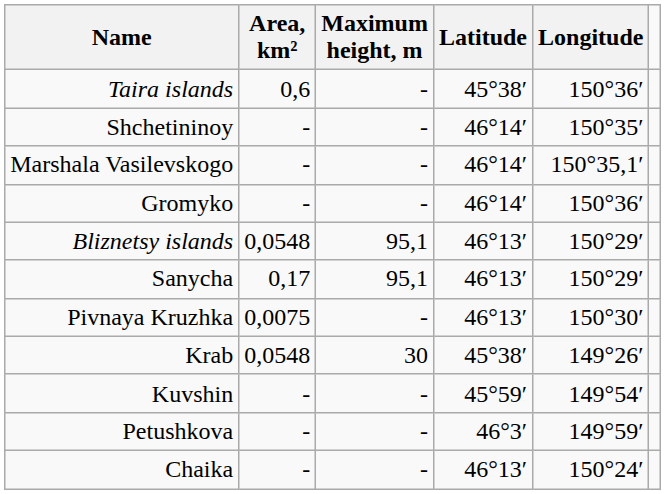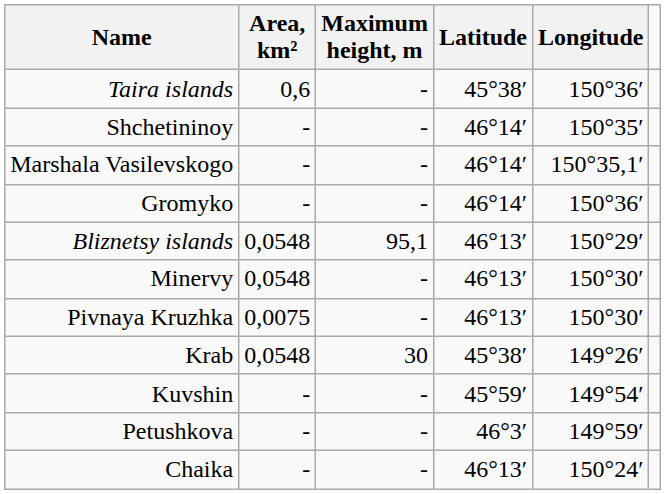 <table class="wikitable sortable">
 <tr class="highlight">
 <th align=center>Name</th>
 <th align=center>Area,<br> km²</th>
 <th align=center>Maximum<br> height, m</th>
 <th align=center>Latitude</th>
 <th align=center>Longitude</th>
 </tr>
 <tr align=right>
 <td><em>Taira islands</em></td>
 <td>0,6</td>
 <td>-</td>
 <td>45°38′</td>
 <td>150°36′</td>
 <td></td>
 </tr>
 <tr align=right>
 <td>Shchetininoy</td>
 <td>-</td>
 <td>-</td>
 <td>46°14′</td>
 <td>150°35′</td>
 <td></td>
 </tr>
 <tr align=right>
 <td>Marshala Vasilevskogo</td>
 <td>-</td>
 <td>-</td>
 <td>46°14′</td>
 <td>150°35,1′</td>
 <td></td>
 </tr>
 <tr align=right>
 <td>Gromyko</td>
 <td>-</td>
 <td>-</td>
 <td>46°14′</td>
 <td>150°36′</td>
 <td></td>
 </tr>
 <tr align=right>
 <td><em>Bliznetsy islands</em></td>
 <td>0,0548</td>
 <td>95,1</td>
 <td>46°13′</td>
 <td>150°29′</td>
 <td></td>
 </tr>
 <tr align=right>
-<td>Sanycha</td>
-<td>0,17</td>
-<td>95,1</td>
+<td>Minervy</td>
+<td>0,0548</td>
+<td>-</td>
 <td>46°13′</td>
-<td>150°29′</td>
+<td>150°30′</td>
 <td></td>
 </tr>
 <tr align=right>
 <td>Pivnaya Kruzhka</td>
 <td>0,0075</td>
 <td>-</td>
 <td>46°13′</td>
 <td>150°30′</td>
 <td></td>
 </tr>
 <tr align=right>
 <td>Krab</td>
 <td>0,0548</td>
 <td>30</td>
 <td>45°38′</td>
 <td>149°26′</td>
 <td></td>
 </tr>
 <tr align=right>
 <td>Kuvshin</td>
 <td>-</td>
 <td>-</td>
 <td>45°59′</td>
 <td>149°54′</td>
 <td></td>
 </tr>
 <tr align=right>
 <td>Petushkova</td>
 <td>-</td>
 <td>-</td>
 <td>46°3′</td>
 <td>149°59′</td>
 <td></td>
 </tr>
 <tr align=right>
 <td>Chaika</td>
 <td>-</td>
 <td>-</td>
 <td>46°13′</td>
 <td>150°24′</td>
 <td></td>
 </tr>
 </table>
